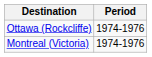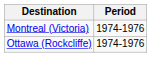 <table class="wikitable sortable">
 <tr>
 <th>Destination</th>
 <th>Period</th>
 </tr>
 <tr>
+<td><a href='#'>Montreal (Victoria)</a></td>
+<td>1974-1976</td>
+</tr>
+<tr>
 <td><a href='#'>Ottawa (Rockcliffe)</a></td>
 <td>1974-1976</td>
 </tr>
-<tr>
-<td><a href='#'>Montreal (Victoria)</a></td>
-<td>1974-1976</td>
-</tr>
 </table>
